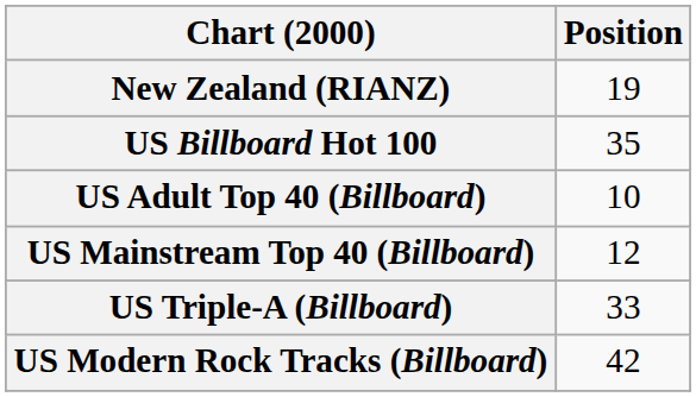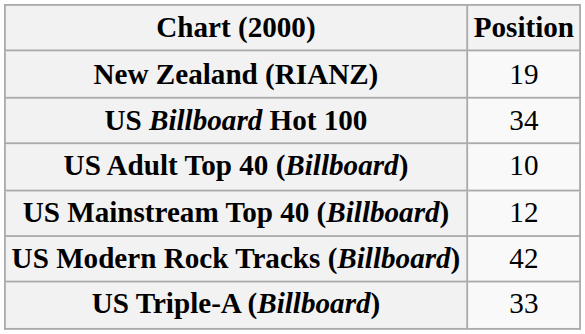 <table class="wikitable sortable plainrowheaders" style="text-align:center">
 <tr>
 <th scope="col">Chart (2000)</th>
 <th scope="col">Position</th>
 </tr>
 <tr>
 <th scope="row">New Zealand (RIANZ)</th>
 <td>19</td>
 </tr>
 <tr>
 <th scope="row">US <em>Billboard</em> Hot 100</th>
-<td>35</td>
+<td>34</td>
 </tr>
 <tr>
 <th scope="row">US Adult Top 40 (<em>Billboard</em>)</th>
 <td>10</td>
 </tr>
 <tr>
 <th scope="row">US Mainstream Top 40 (<em>Billboard</em>)</th>
 <td>12</td>
 </tr>
 <tr>
+<th scope="row">US Modern Rock Tracks (<em>Billboard</em>)</th>
+<td>42</td>
+</tr>
+<tr>
 <th scope="row">US Triple-A (<em>Billboard</em>)</th>
 <td>33</td>
 </tr>
-<tr>
-<th scope="row">US Modern Rock Tracks (<em>Billboard</em>)</th>
-<td>42</td>
-</tr>
 </table>
